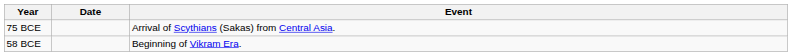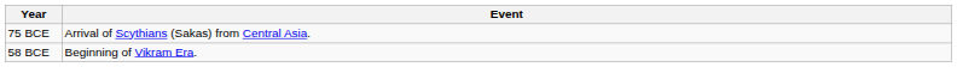 <table class="wikitable" style="width:100%">
 <tr>
 <th style="width:6%">Year</th>
-<th style="width:10%">Date</th>
 <th>Event</th>
 </tr>
 <tr>
 <td>75 BCE</td>
-<td></td>
 <td>Arrival of <a href='#'>Scythians</a> (Sakas) from <a href='#'>Central Asia</a>.</td>
 </tr>
 <tr>
 <td>58 BCE</td>
-<td></td>
 <td>Beginning of <a href='#'>Vikram Era</a>.</td>
 </tr>
 </table>
